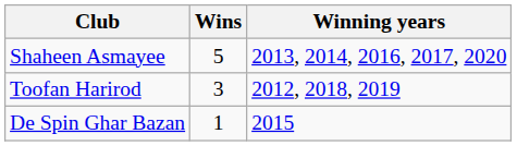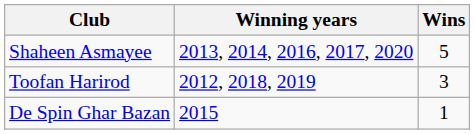 <table class="wikitable">
 <tr>
 <th>Club</th>
+<th>Winning years</th>
 <th>Wins</th>
-<th>Winning years</th>
 </tr>
 <tr>
 <td><a href='#'>Shaheen Asmayee</a></td>
+<td><a href='#'>2013</a>, <a href='#'>2014</a>, <a href='#'>2016</a>, <a href='#'>2017</a>, <a href='#'>2020</a></td>
 <td style="text-align:center;">5</td>
-<td><a href='#'>2013</a>, <a href='#'>2014</a>, <a href='#'>2016</a>, <a href='#'>2017</a>, <a href='#'>2020</a></td>
 </tr>
 <tr>
 <td><a href='#'>Toofan Harirod</a></td>
+<td><a href='#'>2012</a>, <a href='#'>2018</a>, <a href='#'>2019</a></td>
 <td style="text-align:center;">3</td>
-<td><a href='#'>2012</a>, <a href='#'>2018</a>, <a href='#'>2019</a></td>
 </tr>
 <tr>
 <td><a href='#'>De Spin Ghar Bazan</a></td>
+<td><a href='#'>2015</a></td>
 <td style="text-align:center;">1</td>
-<td><a href='#'>2015</a></td>
 </tr>
 </table>
